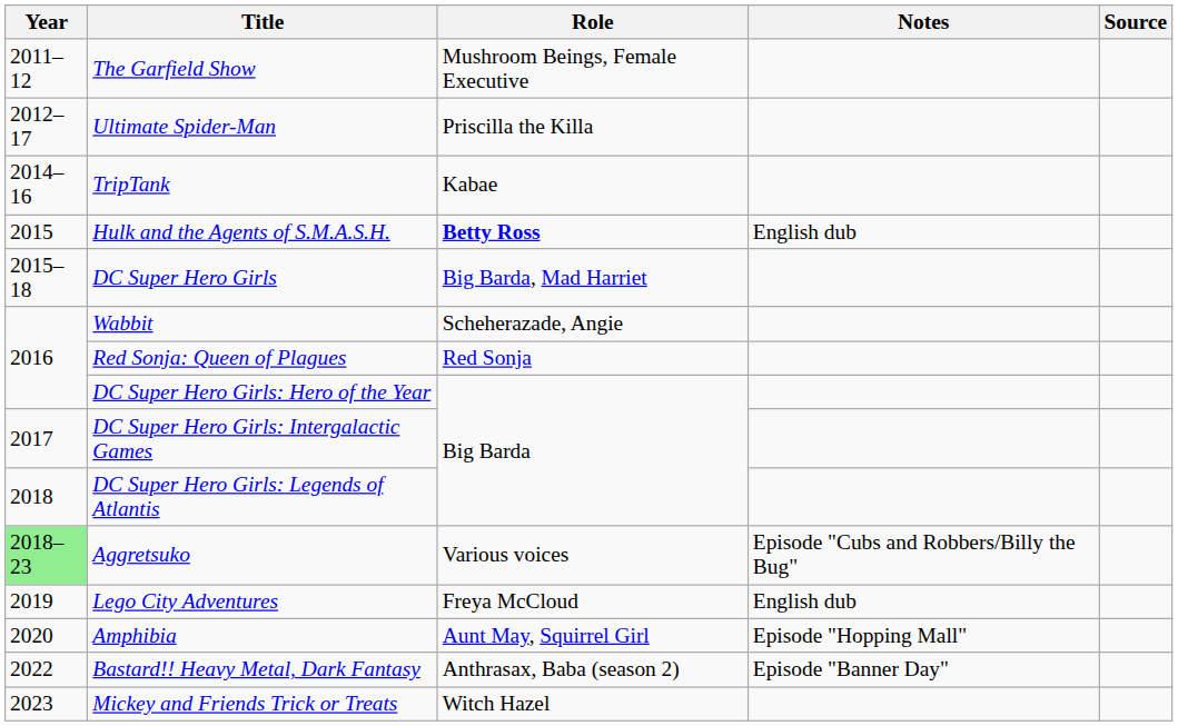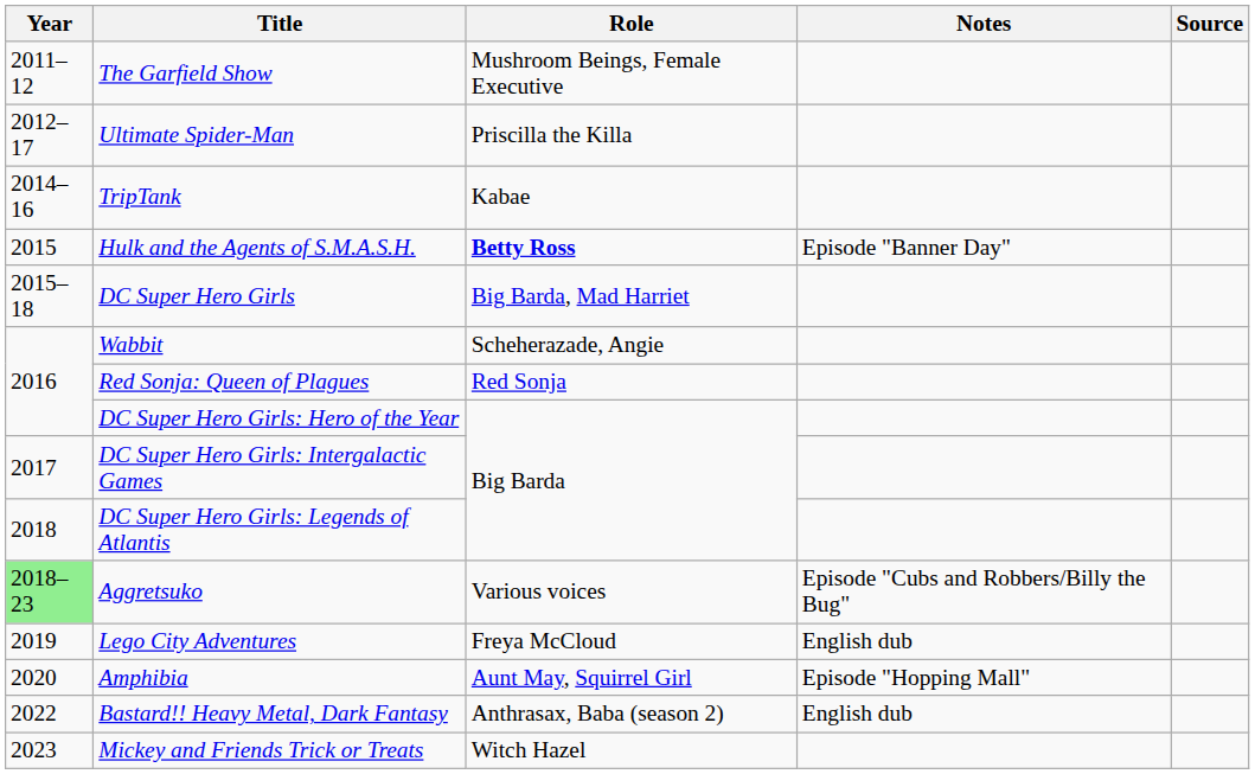 <table class="wikitable sortable plainrowheaders">
 <tr>
 <th>Year</th>
 <th>Title</th>
 <th>Role</th>
 <th class="unsortable">Notes</th>
 <th class="unsortable">Source</th>
 </tr>
 <tr>
 <td>2011–12</td>
 <td><em><a href='#'>The Garfield Show</a></em></td>
 <td>Mushroom Beings, Female Executive</td>
 <td></td>
 <td></td>
 </tr>
 <tr>
 <td>2012–17</td>
 <td><em><a href='#'>Ultimate Spider-Man</a></em></td>
 <td>Priscilla the Killa</td>
 <td></td>
 <td></td>
 </tr>
 <tr>
 <td>2014–16</td>
 <td><em><a href='#'>TripTank</a></em></td>
 <td>Kabae</td>
 <td></td>
 <td></td>
 </tr>
 <tr>
 <td>2015</td>
 <td><em><a href='#'>Hulk and the Agents of S.M.A.S.H.</a></em></td>
 <td><strong><a href='#'>Betty Ross</a></strong></td>
-<td>English dub</td>
+<td>Episode "Banner Day"</td>
 <td></td>
 </tr>
 <tr>
 <td>2015–18</td>
 <td><em><a href='#'>DC Super Hero Girls</a></em></td>
 <td><a href='#'>Big Barda</a>, <a href='#'>Mad Harriet</a></td>
 <td></td>
 <td></td>
 </tr>
 <tr>
 <td rowspan = "3">2016</td>
 <td><em><a href='#'>Wabbit</a></em></td>
 <td>Scheherazade, Angie</td>
 <td></td>
 <td></td>
 </tr>
 <tr>
 <td><em><a href='#'>Red Sonja: Queen of Plagues</a></em></td>
 <td><a href='#'>Red Sonja</a></td>
 <td></td>
 <td></td>
 </tr>
 <tr>
 <td><em><a href='#'>DC Super Hero Girls: Hero of the Year</a></em></td>
 <td rowspan=3>Big Barda</td>
 <td></td>
 <td></td>
 </tr>
 <tr>
 <td>2017</td>
 <td><em><a href='#'>DC Super Hero Girls: Intergalactic Games</a></em></td>
 <td></td>
 <td></td>
 </tr>
 <tr>
 <td>2018</td>
 <td><em><a href='#'>DC Super Hero Girls: Legends of Atlantis</a></em></td>
 <td></td>
 <td></td>
 </tr>
 <tr>
 <td style="background: lightgreen;">2018–23</td>
 <td><em><a href='#'>Aggretsuko</a></em></td>
 <td>Various voices</td>
 <td>Episode "Cubs and Robbers/Billy the Bug"</td>
 <td></td>
 </tr>
 <tr>
 <td>2019</td>
 <td><em><a href='#'>Lego City Adventures</a></em></td>
 <td>Freya McCloud</td>
 <td>English dub</td>
 <td></td>
 </tr>
 <tr>
 <td>2020</td>
 <td><em><a href='#'>Amphibia</a></em></td>
 <td><a href='#'>Aunt May</a>, <a href='#'>Squirrel Girl</a></td>
 <td>Episode "Hopping Mall"</td>
 <td></td>
 </tr>
 <tr>
 <td>2022</td>
 <td><em><a href='#'>Bastard!! Heavy Metal, Dark Fantasy</a></em></td>
 <td>Anthrasax, Baba (season 2)</td>
-<td>Episode "Banner Day"</td>
+<td>English dub</td>
 <td></td>
 </tr>
 <tr>
 <td>2023</td>
 <td><em><a href='#'>Mickey and Friends Trick or Treats</a></em></td>
 <td>Witch Hazel</td>
 <td></td>
 <td></td>
 </tr>
 </table>
